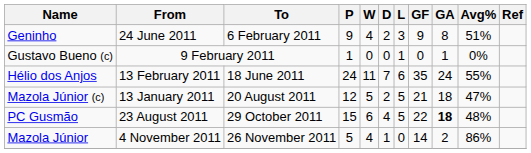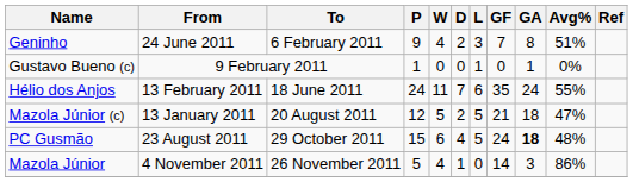 <table class="wikitable sortable">
 <tr>
 <th>Name</th>
 <th>From</th>
 <th class="unsortable">To</th>
 <th>P</th>
 <th>W</th>
 <th>D</th>
 <th>L</th>
 <th>GF</th>
 <th>GA</th>
 <th>Avg%</th>
 <th>Ref</th>
 </tr>
 <tr>
 <td align=left> <a href='#'>Geninho</a></td>
 <td align=left>24 June 2011</td>
 <td align=left>6 February 2011</td>
 <td align=center>9</td>
 <td align=center>4</td>
 <td align=center>2</td>
 <td align=center>3</td>
-<td align=center>9</td>
+<td align=center>7</td>
 <td align=center>8</td>
 <td align=center>51%</td>
 <td align=center></td>
 </tr>
 <tr>
 <td align=left> Gustavo Bueno <small>(c)</small></td>
 <td colspan="2"; align=center>9 February 2011</td>
 <td align=center>1</td>
 <td align=center>0</td>
 <td align=center>0</td>
 <td align=center>1</td>
 <td align=center>0</td>
 <td align=center>1</td>
 <td align=center>0%</td>
 <td align=center></td>
 </tr>
 <tr>
 <td align=left> <a href='#'>Hélio dos Anjos</a></td>
 <td align=left>13 February 2011</td>
 <td align=left>18 June 2011</td>
 <td align=center>24</td>
 <td align=center>11</td>
 <td align=center>7</td>
 <td align=center>6</td>
 <td align=center>35</td>
 <td align=center>24</td>
 <td align=center>55%</td>
 <td align=center></td>
 </tr>
 <tr>
 <td align=left> <a href='#'>Mazola Júnior</a> <small>(c)</small></td>
 <td align=left>13 January 2011</td>
 <td align=left>20 August 2011</td>
 <td align=center>12</td>
 <td align=center>5</td>
 <td align=center>2</td>
 <td align=center>5</td>
 <td align=center>21</td>
 <td align=center>18</td>
 <td align=center>47%</td>
 <td align=center></td>
 </tr>
 <tr>
 <td align=left> <a href='#'>PC Gusmão</a></td>
 <td align=left>23 August 2011</td>
 <td align=left>29 October 2011</td>
 <td align=center>15</td>
 <td align=center>6</td>
 <td align=center>4</td>
 <td align=center>5</td>
-<td align=center>22</td>
+<td align=center>24</td>
 <td align=center><strong>18</strong></td>
 <td align=center>48%</td>
 <td align=center></td>
 </tr>
 <tr>
 <td align=left> <a href='#'>Mazola Júnior</a></td>
 <td align=left>4 November 2011</td>
 <td align=left>26 November 2011</td>
 <td align=center>5</td>
 <td align=center>4</td>
 <td align=center>1</td>
 <td align=center>0</td>
 <td align=center>14</td>
-<td align=center>2</td>
+<td align=center>3</td>
 <td align=center>86%</td>
 <td align=center></td>
 </tr>
 <tr>
 </tr>
 </table>
